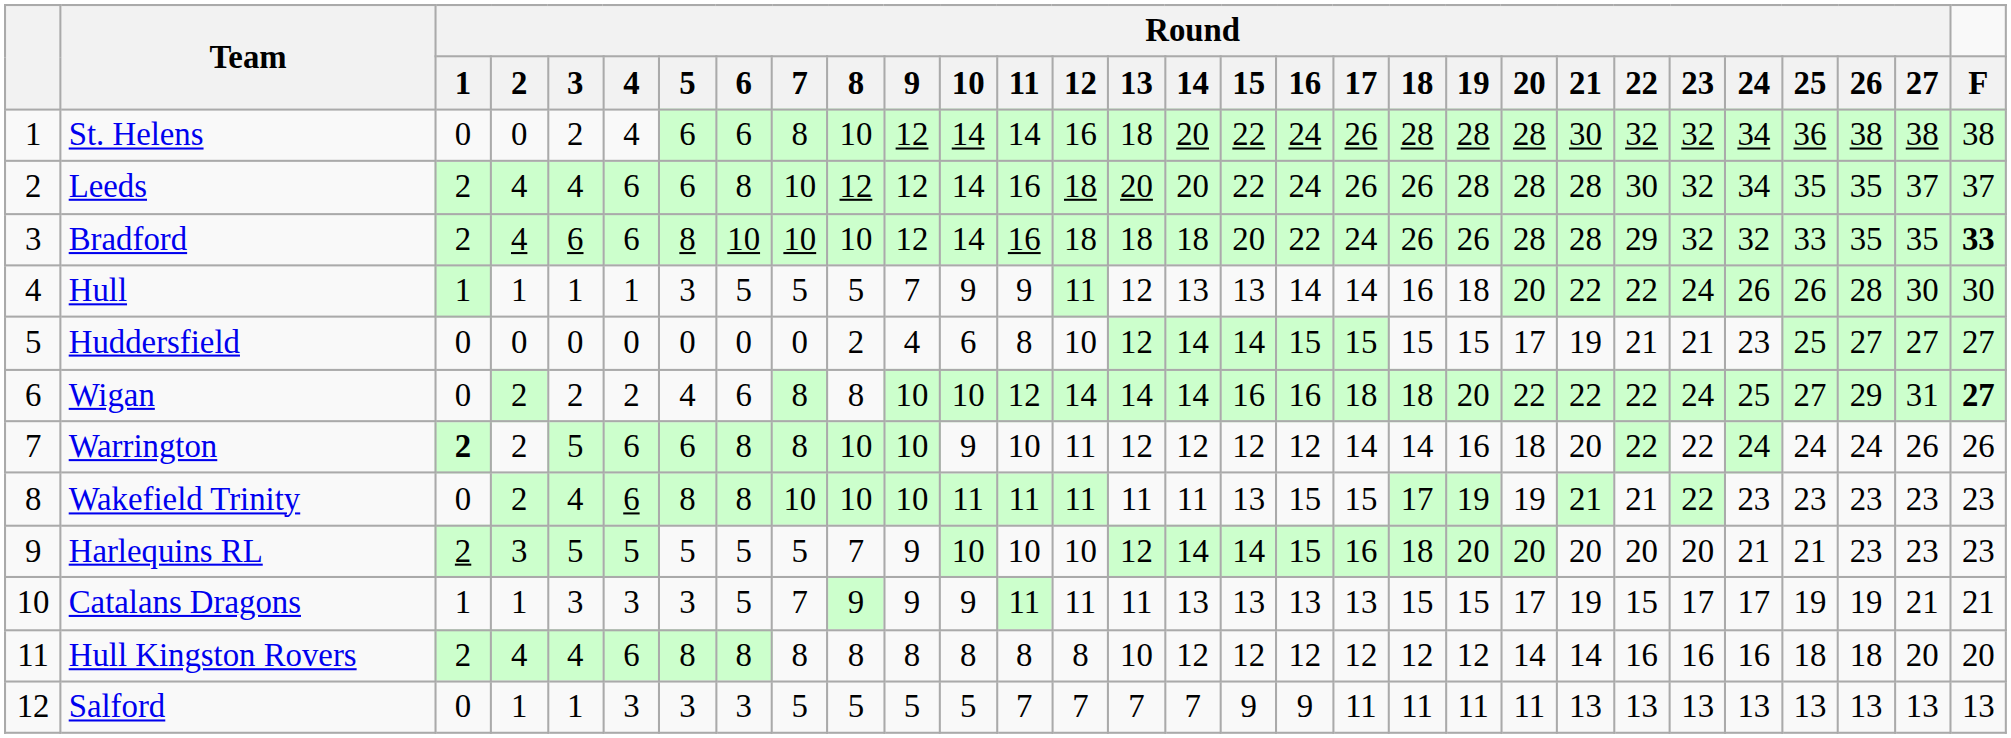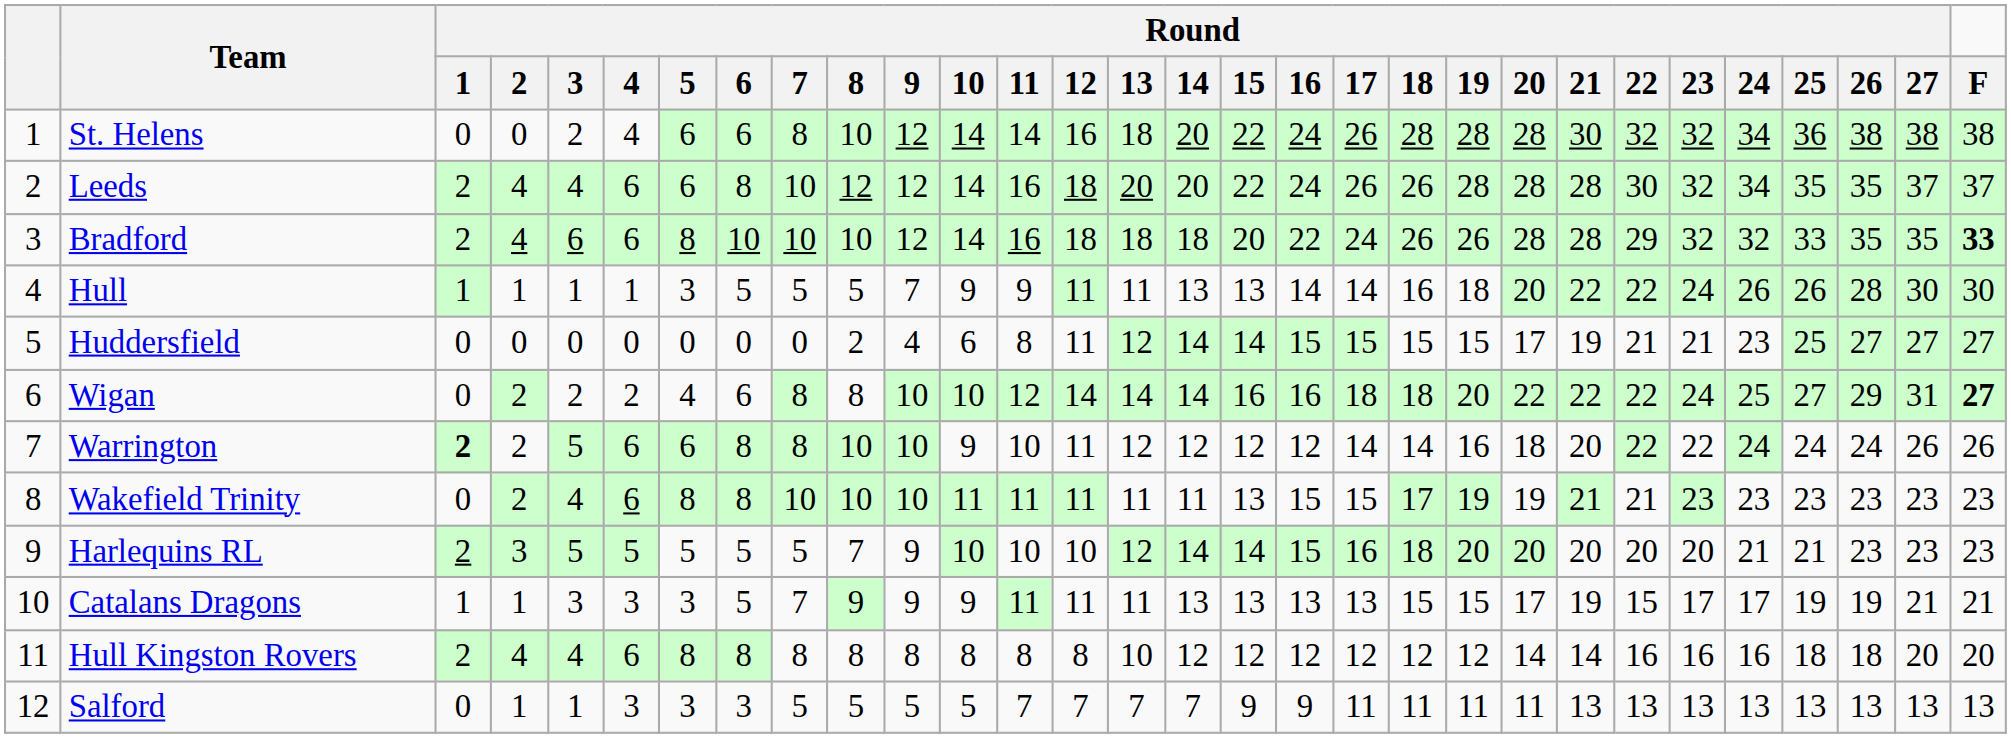 <table class="wikitable" style="text-align:center;">
 <tr>
 <th style="width:20px;" rowspan="2" abbr="Position"> </th>
 <th style="width:175px;" rowspan="2">Team</th>
 <th style="width:540px;" colspan="27">Round</th>
 </tr>
 <tr>
 <th style="width:20px;" abbr="Round 1">1</th>
 <th style="width:20px;" abbr="Round 2">2</th>
 <th style="width:20px;" abbr="Round 3">3</th>
 <th style="width:20px;" abbr="Round 4">4</th>
 <th style="width:20px;" abbr="Round 5">5</th>
 <th style="width:20px;" abbr="Round 6">6</th>
 <th style="width:20px;" abbr="Round 7">7</th>
 <th style="width:20px;" abbr="Round 8">8</th>
 <th style="width:20px;" abbr="Round 9">9</th>
 <th style="width:20px;" abbr="Round 10">10</th>
 <th style="width:20px;" abbr="Round 11">11</th>
 <th style="width:20px;" abbr="Round 12">12</th>
 <th style="width:20px;" abbr="Round 13">13</th>
 <th style="width:20px;" abbr="Round 14">14</th>
 <th style="width:20px;" abbr="Round 15">15</th>
 <th style="width:20px;" abbr="Round 16">16</th>
 <th style="width:20px;" abbr="Round 17">17</th>
 <th style="width:20px;" abbr="Round 18">18</th>
 <th style="width:20px;" abbr="Round 19">19</th>
 <th style="width:20px;" abbr="Round 20">20</th>
 <th style="width:20px;" abbr="Round 21">21</th>
 <th style="width:20px;" abbr="Round 22">22</th>
 <th style="width:20px;" abbr="Round 23">23</th>
 <th style="width:20px;" abbr="Round 24">24</th>
 <th style="width:20px;" abbr="Round 25">25</th>
 <th style="width:20px;" abbr="Round 26">26</th>
 <th style="width:20px;" abbr="Round 27">27</th>
 <th style="width:20px;" abbr="Final positions">F</th>
 </tr>
 <tr>
 <td>1</td>
 <td style="text-align:left;"> <a href='#'>St. Helens</a></td>
 <td>0</td>
 <td>0</td>
 <td>2</td>
 <td>4</td>
 <td style="background:#cfc;">6</td>
 <td style="background:#cfc;">6</td>
 <td style="background:#cfc;">8</td>
 <td style="background:#cfc;">10</td>
 <td style="background:#cfc;"><u>12</u></td>
 <td style="background:#cfc;"><u>14</u></td>
 <td style="background:#cfc;">14</td>
 <td style="background:#cfc;">16</td>
 <td style="background:#cfc;">18</td>
 <td style="background:#cfc;"><u>20</u></td>
 <td style="background:#cfc;"><u>22</u></td>
 <td style="background:#cfc;"><u>24</u></td>
 <td style="background:#cfc;"><u>26</u></td>
 <td style="background:#cfc;"><u>28</u></td>
 <td style="background:#cfc;"><u>28</u></td>
 <td style="background:#cfc;"><u>28</u></td>
 <td style="background:#cfc;"><u>30</u></td>
 <td style="background:#cfc;"><u>32</u></td>
 <td style="background:#cfc;"><u>32</u></td>
 <td style="background:#cfc;"><u>34</u></td>
 <td style="background:#cfc;"><u>36</u></td>
 <td style="background:#cfc;"><u>38</u></td>
 <td style="background:#cfc;"><u>38</u></td>
 <td style="background:#cfc;">38</td>
 </tr>
 <tr>
 <td>2</td>
 <td style="text-align:left;"> <a href='#'>Leeds</a></td>
 <td style="background:#cfc;">2</td>
 <td style="background:#cfc;">4</td>
 <td style="background:#cfc;">4</td>
 <td style="background:#cfc;">6</td>
 <td style="background:#cfc;">6</td>
 <td style="background:#cfc;">8</td>
 <td style="background:#cfc;">10</td>
 <td style="background:#cfc;"><u>12</u></td>
 <td style="background:#cfc;">12</td>
 <td style="background:#cfc;">14</td>
 <td style="background:#cfc;">16</td>
 <td style="background:#cfc;"><u>18</u></td>
 <td style="background:#cfc;"><u>20</u></td>
 <td style="background:#cfc;">20</td>
 <td style="background:#cfc;">22</td>
 <td style="background:#cfc;">24</td>
 <td style="background:#cfc;">26</td>
 <td style="background:#cfc;">26</td>
 <td style="background:#cfc;">28</td>
 <td style="background:#cfc;">28</td>
 <td style="background:#cfc;">28</td>
 <td style="background:#cfc;">30</td>
 <td style="background:#cfc;">32</td>
 <td style="background:#cfc;">34</td>
 <td style="background:#cfc;">35</td>
 <td style="background:#cfc;">35</td>
 <td style="background:#cfc;">37</td>
 <td style="background:#cfc;">37</td>
 </tr>
 <tr>
 <td>3</td>
 <td style="text-align:left;"> <a href='#'>Bradford</a></td>
 <td style="background:#cfc;">2</td>
 <td style="background:#cfc;"><u>4</u></td>
 <td style="background:#cfc;"><u>6</u></td>
 <td style="background:#cfc;">6</td>
 <td style="background:#cfc;"><u>8</u></td>
 <td style="background:#cfc;"><u>10</u></td>
 <td style="background:#cfc;"><u>10</u></td>
 <td style="background:#cfc;">10</td>
 <td style="background:#cfc;">12</td>
 <td style="background:#cfc;">14</td>
 <td style="background:#cfc;"><u>16</u></td>
 <td style="background:#cfc;">18</td>
 <td style="background:#cfc;">18</td>
 <td style="background:#cfc;">18</td>
 <td style="background:#cfc;">20</td>
 <td style="background:#cfc;">22</td>
 <td style="background:#cfc;">24</td>
 <td style="background:#cfc;">26</td>
 <td style="background:#cfc;">26</td>
 <td style="background:#cfc;">28</td>
 <td style="background:#cfc;">28</td>
 <td style="background:#cfc;">29</td>
 <td style="background:#cfc;">32</td>
 <td style="background:#cfc;">32</td>
 <td style="background:#cfc;">33</td>
 <td style="background:#cfc;">35</td>
 <td style="background:#cfc;">35</td>
 <td style="background:#cfc;"><strong>33</strong></td>
 </tr>
 <tr>
 <td>4</td>
 <td style="text-align:left;"> <a href='#'>Hull</a></td>
 <td style="background:#cfc;">1</td>
 <td>1</td>
 <td>1</td>
 <td>1</td>
 <td>3</td>
 <td>5</td>
 <td>5</td>
 <td>5</td>
 <td>7</td>
 <td>9</td>
 <td>9</td>
 <td style="background:#cfc;">11</td>
-<td>12</td>
+<td>11</td>
 <td>13</td>
 <td>13</td>
 <td>14</td>
 <td>14</td>
 <td>16</td>
 <td>18</td>
 <td style="background:#cfc;">20</td>
 <td style="background:#cfc;">22</td>
 <td style="background:#cfc;">22</td>
 <td style="background:#cfc;">24</td>
 <td style="background:#cfc;">26</td>
 <td style="background:#cfc;">26</td>
 <td style="background:#cfc;">28</td>
 <td style="background:#cfc;">30</td>
 <td style="background:#cfc;">30</td>
 </tr>
 <tr>
 <td>5</td>
 <td style="text-align:left;"> <a href='#'>Huddersfield</a></td>
 <td>0</td>
 <td>0</td>
 <td>0</td>
 <td>0</td>
 <td>0</td>
 <td>0</td>
 <td>0</td>
 <td>2</td>
 <td>4</td>
 <td>6</td>
 <td>8</td>
-<td>10</td>
+<td>11</td>
 <td style="background:#cfc;">12</td>
 <td style="background:#cfc;">14</td>
 <td style="background:#cfc;">14</td>
 <td style="background:#cfc;">15</td>
 <td style="background:#cfc;">15</td>
 <td>15</td>
 <td>15</td>
 <td>17</td>
 <td>19</td>
 <td>21</td>
 <td>21</td>
 <td>23</td>
 <td style="background:#cfc;">25</td>
 <td style="background:#cfc;">27</td>
 <td style="background:#cfc;">27</td>
 <td style="background:#cfc;">27</td>
 </tr>
 <tr>
 <td>6</td>
 <td style="text-align:left;"> <a href='#'>Wigan</a></td>
 <td>0</td>
 <td style="background:#cfc;">2</td>
 <td>2</td>
 <td>2</td>
 <td>4</td>
 <td>6</td>
 <td style="background:#cfc;">8</td>
 <td>8</td>
 <td style="background:#cfc;">10</td>
 <td style="background:#cfc;">10</td>
 <td style="background:#cfc;">12</td>
 <td style="background:#cfc;">14</td>
 <td style="background:#cfc;">14</td>
 <td style="background:#cfc;">14</td>
 <td style="background:#cfc;">16</td>
 <td style="background:#cfc;">16</td>
 <td style="background:#cfc;">18</td>
 <td style="background:#cfc;">18</td>
 <td style="background:#cfc;">20</td>
 <td style="background:#cfc;">22</td>
 <td style="background:#cfc;">22</td>
 <td style="background:#cfc;">22</td>
 <td style="background:#cfc;">24</td>
 <td style="background:#cfc;">25</td>
 <td style="background:#cfc;">27</td>
 <td style="background:#cfc;">29</td>
 <td style="background:#cfc;">31</td>
 <td style="background:#cfc;"><strong>27</strong></td>
 </tr>
 <tr>
 <td>7</td>
 <td style="text-align:left;"> <a href='#'>Warrington</a></td>
 <td style="background:#cfc;"><strong>2</strong></td>
 <td>2</td>
 <td style="background:#cfc;">5</td>
 <td style="background:#cfc;">6</td>
 <td style="background:#cfc;">6</td>
 <td style="background:#cfc;">8</td>
 <td style="background:#cfc;">8</td>
 <td style="background:#cfc;">10</td>
 <td style="background:#cfc;">10</td>
 <td>9</td>
 <td>10</td>
 <td>11</td>
 <td>12</td>
 <td>12</td>
 <td>12</td>
 <td>12</td>
 <td>14</td>
 <td>14</td>
 <td>16</td>
 <td>18</td>
 <td>20</td>
 <td style="background:#cfc;">22</td>
 <td>22</td>
 <td style="background:#cfc;">24</td>
 <td>24</td>
 <td>24</td>
 <td>26</td>
 <td>26</td>
 </tr>
 <tr>
 <td>8</td>
 <td style="text-align:left;"> <a href='#'>Wakefield Trinity</a></td>
 <td>0</td>
 <td style="background:#cfc;">2</td>
 <td style="background:#cfc;">4</td>
 <td style="background:#cfc;"><u>6</u></td>
 <td style="background:#cfc;">8</td>
 <td style="background:#cfc;">8</td>
 <td style="background:#cfc;">10</td>
 <td style="background:#cfc;">10</td>
 <td style="background:#cfc;">10</td>
 <td style="background:#cfc;">11</td>
 <td style="background:#cfc;">11</td>
 <td style="background:#cfc;">11</td>
 <td>11</td>
 <td>11</td>
 <td>13</td>
 <td>15</td>
 <td>15</td>
 <td style="background:#cfc;">17</td>
 <td style="background:#cfc;">19</td>
 <td>19</td>
 <td style="background:#cfc;">21</td>
 <td>21</td>
-<td style="background:#cfc;">22</td>
+<td style="background:#cfc;">23</td>
 <td>23</td>
 <td>23</td>
 <td>23</td>
 <td>23</td>
 <td>23</td>
 </tr>
 <tr>
 <td>9</td>
 <td style="text-align:left;"> <a href='#'>Harlequins RL</a></td>
 <td style="background:#cfc;"><u>2</u></td>
 <td style="background:#cfc;">3</td>
 <td style="background:#cfc;">5</td>
 <td style="background:#cfc;">5</td>
 <td>5</td>
 <td>5</td>
 <td>5</td>
 <td>7</td>
 <td>9</td>
 <td style="background:#cfc;">10</td>
 <td>10</td>
 <td>10</td>
 <td style="background:#cfc;">12</td>
 <td style="background:#cfc;">14</td>
 <td style="background:#cfc;">14</td>
 <td style="background:#cfc;">15</td>
 <td style="background:#cfc;">16</td>
 <td style="background:#cfc;">18</td>
 <td style="background:#cfc;">20</td>
 <td style="background:#cfc;">20</td>
 <td>20</td>
 <td>20</td>
 <td>20</td>
 <td>21</td>
 <td>21</td>
 <td>23</td>
 <td>23</td>
 <td>23</td>
 </tr>
 <tr>
 <td>10</td>
 <td style="text-align:left;"> <a href='#'>Catalans Dragons</a></td>
 <td>1</td>
 <td>1</td>
 <td>3</td>
 <td>3</td>
 <td>3</td>
 <td>5</td>
 <td>7</td>
 <td style="background:#cfc;">9</td>
 <td>9</td>
 <td>9</td>
 <td style="background:#cfc;">11</td>
 <td>11</td>
 <td>11</td>
 <td>13</td>
 <td>13</td>
 <td>13</td>
 <td>13</td>
 <td>15</td>
 <td>15</td>
 <td>17</td>
 <td>19</td>
 <td>15</td>
 <td>17</td>
 <td>17</td>
 <td>19</td>
 <td>19</td>
 <td>21</td>
 <td>21</td>
 </tr>
 <tr>
 <td>11</td>
 <td style="text-align:left;"> <a href='#'>Hull Kingston Rovers</a></td>
 <td style="background:#cfc;">2</td>
 <td style="background:#cfc;">4</td>
 <td style="background:#cfc;">4</td>
 <td style="background:#cfc;">6</td>
 <td style="background:#cfc;">8</td>
 <td style="background:#cfc;">8</td>
 <td>8</td>
 <td>8</td>
 <td>8</td>
 <td>8</td>
 <td>8</td>
 <td>8</td>
 <td>10</td>
 <td>12</td>
 <td>12</td>
 <td>12</td>
 <td>12</td>
 <td>12</td>
 <td>12</td>
 <td>14</td>
 <td>14</td>
 <td>16</td>
 <td>16</td>
 <td>16</td>
 <td>18</td>
 <td>18</td>
 <td>20</td>
 <td>20</td>
 </tr>
 <tr>
 <td>12</td>
 <td style="text-align:left;"> <a href='#'>Salford</a></td>
 <td>0</td>
 <td>1</td>
 <td>1</td>
 <td>3</td>
 <td>3</td>
 <td>3</td>
 <td>5</td>
 <td>5</td>
 <td>5</td>
 <td>5</td>
 <td>7</td>
 <td>7</td>
 <td>7</td>
 <td>7</td>
 <td>9</td>
 <td>9</td>
 <td>11</td>
 <td>11</td>
 <td>11</td>
 <td>11</td>
 <td>13</td>
 <td>13</td>
 <td>13</td>
 <td>13</td>
 <td>13</td>
 <td>13</td>
 <td>13</td>
 <td>13</td>
 </tr>
 </table>
